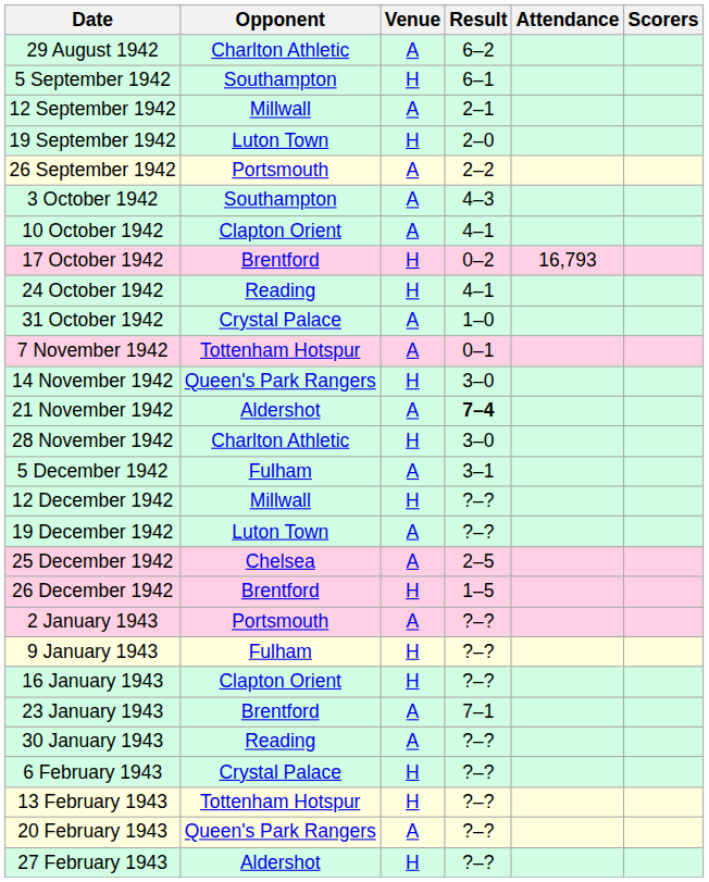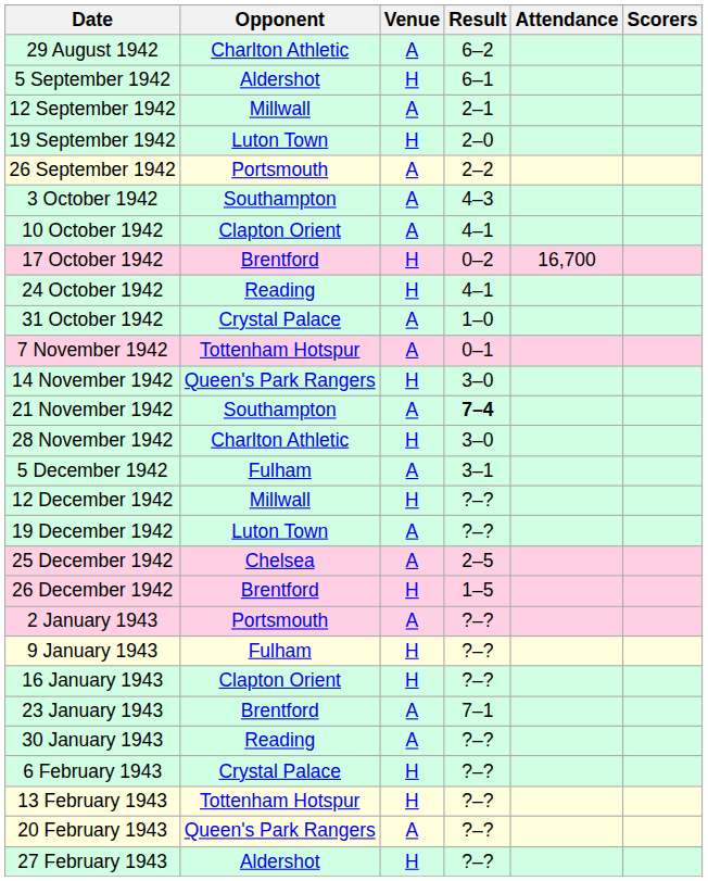 <table class="wikitable sortable" style="text-align:center;">
 <tr>
 <th>Date</th>
 <th>Opponent</th>
 <th>Venue</th>
 <th>Result</th>
 <th>Attendance</th>
 <th>Scorers</th>
 </tr>
 <tr style="background:#d0ffe3;">
 <td>29 August 1942</td>
 <td><a href='#'>Charlton Athletic</a></td>
 <td><a href='#'>A</a></td>
 <td>6–2</td>
 <td></td>
 <td></td>
 </tr>
 <tr style="background:#d0ffe3;">
 <td>5 September 1942</td>
-<td><a href='#'>Southampton</a></td>
+<td><a href='#'>Aldershot</a></td>
 <td><a href='#'>H</a></td>
 <td>6–1</td>
 <td></td>
 <td></td>
 </tr>
 <tr style="background:#d0ffe3;">
 <td>12 September 1942</td>
 <td><a href='#'>Millwall</a></td>
 <td><a href='#'>A</a></td>
 <td>2–1</td>
 <td></td>
 <td></td>
 </tr>
 <tr style="background:#d0ffe3;">
 <td>19 September 1942</td>
 <td><a href='#'>Luton Town</a></td>
 <td><a href='#'>H</a></td>
 <td>2–0</td>
 <td></td>
 <td></td>
 </tr>
 <tr style="background:#ffffdd;">
 <td>26 September 1942</td>
 <td><a href='#'>Portsmouth</a></td>
 <td><a href='#'>A</a></td>
 <td>2–2</td>
 <td></td>
 <td></td>
 </tr>
 <tr style="background:#d0ffe3;">
 <td>3 October 1942</td>
 <td><a href='#'>Southampton</a></td>
 <td><a href='#'>A</a></td>
 <td>4–3</td>
 <td></td>
 <td></td>
 </tr>
 <tr style="background:#d0ffe3;">
 <td>10 October 1942</td>
 <td><a href='#'>Clapton Orient</a></td>
 <td><a href='#'>A</a></td>
 <td>4–1</td>
 <td></td>
 <td></td>
 </tr>
 <tr style="background:#ffd0e3;">
 <td>17 October 1942</td>
 <td><a href='#'>Brentford</a></td>
 <td><a href='#'>H</a></td>
 <td>0–2</td>
-<td>16,793</td>
+<td>16,700</td>
 <td></td>
 </tr>
 <tr style="background:#d0ffe3;">
 <td>24 October 1942</td>
 <td><a href='#'>Reading</a></td>
 <td><a href='#'>H</a></td>
 <td>4–1</td>
 <td></td>
 <td></td>
 </tr>
 <tr style="background:#d0ffe3;">
 <td>31 October 1942</td>
 <td><a href='#'>Crystal Palace</a></td>
 <td><a href='#'>A</a></td>
 <td>1–0</td>
 <td></td>
 <td></td>
 </tr>
 <tr style="background:#ffd0e3;">
 <td>7 November 1942</td>
 <td><a href='#'>Tottenham Hotspur</a></td>
 <td><a href='#'>A</a></td>
 <td>0–1</td>
 <td></td>
 <td></td>
 </tr>
 <tr style="background:#d0ffe3;">
 <td>14 November 1942</td>
 <td><a href='#'>Queen's Park Rangers</a></td>
 <td><a href='#'>H</a></td>
 <td>3–0</td>
 <td></td>
 <td></td>
 </tr>
 <tr style="background:#d0ffe3;">
 <td>21 November 1942</td>
-<td><a href='#'>Aldershot</a></td>
+<td><a href='#'>Southampton</a></td>
 <td><a href='#'>A</a></td>
 <td><strong>7–4</strong></td>
 <td></td>
 <td></td>
 </tr>
 <tr style="background:#d0ffe3;">
 <td>28 November 1942</td>
 <td><a href='#'>Charlton Athletic</a></td>
 <td><a href='#'>H</a></td>
 <td>3–0</td>
 <td></td>
 <td></td>
 </tr>
 <tr style="background:#d0ffe3;">
 <td>5 December 1942</td>
 <td><a href='#'>Fulham</a></td>
 <td><a href='#'>A</a></td>
 <td>3–1</td>
 <td></td>
 <td></td>
 </tr>
 <tr style="background:#d0ffe3;">
 <td>12 December 1942</td>
 <td><a href='#'>Millwall</a></td>
 <td><a href='#'>H</a></td>
 <td>?–?</td>
 <td></td>
 <td></td>
 </tr>
 <tr style="background:#d0ffe3;">
 <td>19 December 1942</td>
 <td><a href='#'>Luton Town</a></td>
 <td><a href='#'>A</a></td>
 <td>?–?</td>
 <td></td>
 <td></td>
 </tr>
 <tr style="background:#ffd0e3;">
 <td>25 December 1942</td>
 <td><a href='#'>Chelsea</a></td>
 <td><a href='#'>A</a></td>
 <td>2–5</td>
 <td></td>
 <td></td>
 </tr>
 <tr style="background:#ffd0e3;">
 <td>26 December 1942</td>
 <td><a href='#'>Brentford</a></td>
 <td><a href='#'>H</a></td>
 <td>1–5</td>
 <td></td>
 <td></td>
 </tr>
 <tr style="background:#ffd0e3;">
 <td>2 January 1943</td>
 <td><a href='#'>Portsmouth</a></td>
 <td><a href='#'>A</a></td>
 <td>?–?</td>
 <td></td>
 <td></td>
 </tr>
 <tr style="background:#ffffdd;">
 <td>9 January 1943</td>
 <td><a href='#'>Fulham</a></td>
 <td><a href='#'>H</a></td>
 <td>?–?</td>
 <td></td>
 <td></td>
 </tr>
 <tr style="background:#d0ffe3;">
 <td>16 January 1943</td>
 <td><a href='#'>Clapton Orient</a></td>
 <td><a href='#'>H</a></td>
 <td>?–?</td>
 <td></td>
 <td></td>
 </tr>
 <tr style="background:#d0ffe3;">
 <td>23 January 1943</td>
 <td><a href='#'>Brentford</a></td>
 <td><a href='#'>A</a></td>
 <td>7–1</td>
 <td></td>
 <td></td>
 </tr>
 <tr style="background:#d0ffe3;">
 <td>30 January 1943</td>
 <td><a href='#'>Reading</a></td>
 <td><a href='#'>A</a></td>
 <td>?–?</td>
 <td></td>
 <td></td>
 </tr>
 <tr style="background:#d0ffe3;">
 <td>6 February 1943</td>
 <td><a href='#'>Crystal Palace</a></td>
 <td><a href='#'>H</a></td>
 <td>?–?</td>
 <td></td>
 <td></td>
 </tr>
 <tr style="background:#ffffdd;">
 <td>13 February 1943</td>
 <td><a href='#'>Tottenham Hotspur</a></td>
 <td><a href='#'>H</a></td>
 <td>?–?</td>
 <td></td>
 <td></td>
 </tr>
 <tr style="background:#ffffdd;">
 <td>20 February 1943</td>
 <td><a href='#'>Queen's Park Rangers</a></td>
 <td><a href='#'>A</a></td>
 <td>?–?</td>
 <td></td>
 <td></td>
 </tr>
 <tr style="background:#d0ffe3;">
 <td>27 February 1943</td>
 <td><a href='#'>Aldershot</a></td>
 <td><a href='#'>H</a></td>
 <td>?–?</td>
 <td></td>
 <td></td>
 </tr>
 </table>
